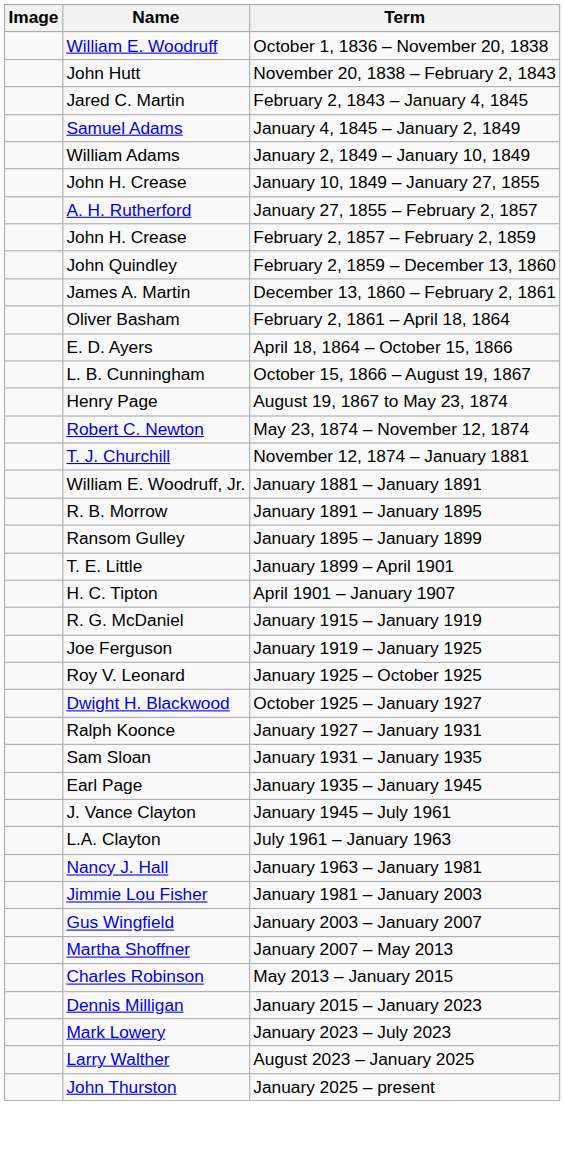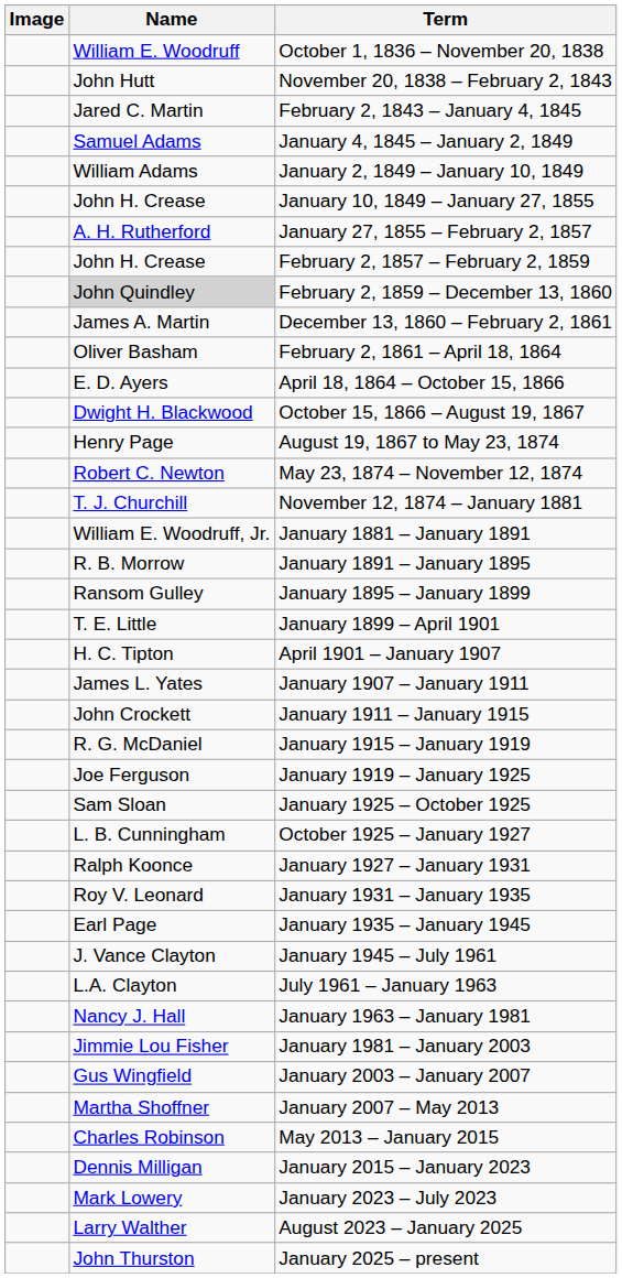 <table class="wikitable">
 <tr>
 <th>Image</th>
 <th>Name</th>
 <th>Term</th>
 </tr>
 <tr>
 <td></td>
 <td><a href='#'>William E. Woodruff</a></td>
 <td>October 1, 1836 – November 20, 1838</td>
 </tr>
 <tr>
 <td></td>
 <td>John Hutt</td>
 <td>November 20, 1838 – February 2, 1843</td>
 </tr>
 <tr>
 <td></td>
 <td>Jared C. Martin</td>
 <td>February 2, 1843 – January 4, 1845</td>
 </tr>
 <tr>
 <td></td>
 <td><a href='#'>Samuel Adams</a></td>
 <td>January 4, 1845 – January 2, 1849</td>
 </tr>
 <tr>
 <td></td>
 <td>William Adams</td>
 <td>January 2, 1849 – January 10, 1849</td>
 </tr>
 <tr>
 <td></td>
 <td>John H. Crease</td>
 <td>January 10, 1849 – January 27, 1855</td>
 </tr>
 <tr>
 <td></td>
 <td><a href='#'>A. H. Rutherford</a></td>
 <td>January 27, 1855 – February 2, 1857</td>
 </tr>
 <tr>
 <td></td>
 <td>John H. Crease</td>
 <td>February 2, 1857 – February 2, 1859</td>
 </tr>
 <tr>
 <td></td>
-<td>John Quindley</td>
+<td style="background: lightgrey;">John Quindley</td>
 <td>February 2, 1859 – December 13, 1860</td>
 </tr>
 <tr>
 <td></td>
 <td>James A. Martin</td>
 <td>December 13, 1860 – February 2, 1861</td>
 </tr>
 <tr>
 <td></td>
 <td>Oliver Basham</td>
 <td>February 2, 1861 – April 18, 1864</td>
 </tr>
 <tr>
 <td></td>
 <td>E. D. Ayers</td>
 <td>April 18, 1864 – October 15, 1866</td>
 </tr>
 <tr>
 <td></td>
-<td>L. B. Cunningham</td>
+<td><a href='#'>Dwight H. Blackwood</a></td>
 <td>October 15, 1866 – August 19, 1867</td>
 </tr>
 <tr>
 <td></td>
 <td>Henry Page</td>
 <td>August 19, 1867 to May 23, 1874</td>
 </tr>
 <tr>
 <td></td>
 <td><a href='#'>Robert C. Newton</a></td>
 <td>May 23, 1874 – November 12, 1874</td>
 </tr>
 <tr>
 <td></td>
 <td><a href='#'>T. J. Churchill</a></td>
 <td>November 12, 1874 – January 1881</td>
 </tr>
 <tr>
 <td></td>
 <td>William E. Woodruff, Jr.</td>
 <td>January 1881 – January 1891</td>
 </tr>
 <tr>
 <td></td>
 <td>R. B. Morrow</td>
 <td>January 1891 – January 1895</td>
 </tr>
 <tr>
 <td></td>
 <td>Ransom Gulley</td>
 <td>January 1895 – January 1899</td>
 </tr>
 <tr>
 <td></td>
 <td>T. E. Little</td>
 <td>January 1899 – April 1901</td>
 </tr>
 <tr>
 <td></td>
 <td>H. C. Tipton</td>
 <td>April 1901 – January 1907</td>
 </tr>
 <tr>
 <td></td>
+<td>James L. Yates</td>
+<td>January 1907 – January 1911</td>
+</tr>
+<tr>
+<td></td>
+<td>John Crockett</td>
+<td>January 1911 – January 1915</td>
+</tr>
+<tr>
+<td></td>
 <td>R. G. McDaniel</td>
 <td>January 1915 – January 1919</td>
 </tr>
 <tr>
 <td></td>
 <td>Joe Ferguson</td>
 <td>January 1919 – January 1925</td>
 </tr>
 <tr>
 <td></td>
-<td>Roy V. Leonard</td>
+<td>Sam Sloan</td>
 <td>January 1925 – October 1925</td>
 </tr>
 <tr>
 <td></td>
-<td><a href='#'>Dwight H. Blackwood</a></td>
+<td>L. B. Cunningham</td>
 <td>October 1925 – January 1927</td>
 </tr>
 <tr>
 <td></td>
 <td>Ralph Koonce</td>
 <td>January 1927 – January 1931</td>
 </tr>
 <tr>
 <td></td>
-<td>Sam Sloan</td>
+<td>Roy V. Leonard</td>
 <td>January 1931 – January 1935</td>
 </tr>
 <tr>
 <td></td>
 <td>Earl Page</td>
 <td>January 1935 – January 1945</td>
 </tr>
 <tr>
 <td></td>
 <td>J. Vance Clayton</td>
 <td>January 1945 – July 1961</td>
 </tr>
 <tr>
 <td></td>
 <td>L.A. Clayton</td>
 <td>July 1961 – January 1963</td>
 </tr>
 <tr>
 <td></td>
 <td><a href='#'>Nancy J. Hall</a></td>
 <td>January 1963 – January 1981</td>
 </tr>
 <tr>
 <td></td>
 <td><a href='#'>Jimmie Lou Fisher</a></td>
 <td>January 1981 – January 2003</td>
 </tr>
 <tr>
 <td></td>
 <td><a href='#'>Gus Wingfield</a></td>
 <td>January 2003 – January 2007</td>
 </tr>
 <tr>
 <td></td>
 <td><a href='#'>Martha Shoffner</a></td>
 <td>January 2007 – May 2013</td>
 </tr>
 <tr>
 <td></td>
 <td><a href='#'>Charles Robinson</a></td>
 <td>May 2013 – January 2015</td>
 </tr>
 <tr>
 <td></td>
 <td><a href='#'>Dennis Milligan</a></td>
 <td>January 2015 – January 2023</td>
 </tr>
 <tr>
 <td></td>
 <td><a href='#'>Mark Lowery</a></td>
 <td>January 2023 – July 2023</td>
 </tr>
 <tr>
 <td></td>
 <td><a href='#'>Larry Walther</a></td>
 <td>August 2023 – January 2025</td>
 </tr>
 <tr>
 <td></td>
 <td><a href='#'>John Thurston</a></td>
 <td>January 2025 – present</td>
 </tr>
 </table>
